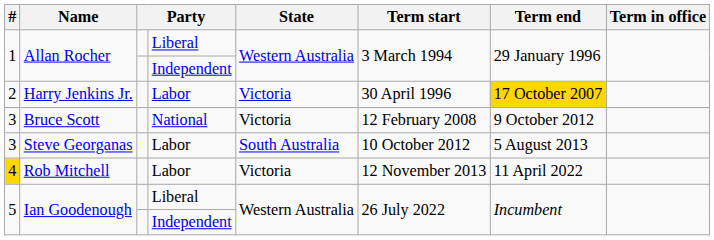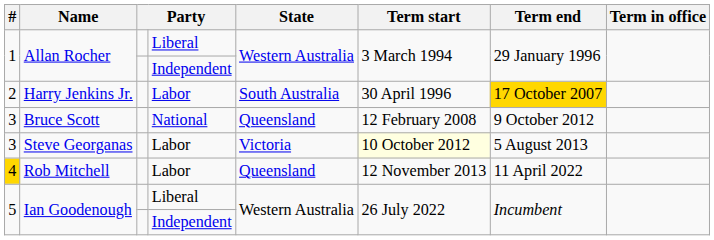 <table class="wikitable sortable">
 <tr>
 <th>#</th>
 <th>Name</th>
 <th colspan=2>Party</th>
 <th>State</th>
 <th>Term start</th>
 <th>Term end</th>
 <th>Term in office</th>
 </tr>
 <tr>
 <td rowspan=2 align=center>1</td>
 <td rowspan=2><a href='#'>Allan Rocher</a></td>
 <td> </td>
 <td><a href='#'>Liberal</a></td>
 <td rowspan=2><a href='#'>Western Australia</a></td>
 <td rowspan=2>3 March 1994</td>
 <td rowspan=2>29 January 1996</td>
 <td rowspan=2></td>
 </tr>
 <tr>
 <td> </td>
 <td><a href='#'>Independent</a></td>
 </tr>
 <tr>
 <td align=center>2</td>
 <td><a href='#'>Harry Jenkins Jr.</a></td>
 <td> </td>
 <td><a href='#'>Labor</a></td>
-<td><a href='#'>Victoria</a></td>
+<td><a href='#'>South Australia</a></td>
 <td>30 April 1996</td>
 <td style="background: gold;">17 October 2007</td>
 <td><strong></strong></td>
 </tr>
 <tr>
 <td align=center>3</td>
 <td><a href='#'>Bruce Scott</a></td>
 <td> </td>
 <td><a href='#'>National</a></td>
-<td>Victoria</td>
+<td><a href='#'>Queensland</a></td>
 <td>12 February 2008</td>
 <td>9 October 2012</td>
 <td></td>
 </tr>
 <tr>
 <td align=center>3</td>
 <td><a href='#'>Steve Georganas</a></td>
 <td> </td>
 <td>Labor</td>
-<td><a href='#'>South Australia</a></td>
-<td>10 October 2012</td>
+<td><a href='#'>Victoria</a></td>
+<td style="background: lightyellow;">10 October 2012</td>
 <td>5 August 2013</td>
 <td></td>
 </tr>
 <tr>
 <td align=center style="background: gold;">4</td>
 <td><a href='#'>Rob Mitchell</a></td>
 <td> </td>
 <td>Labor</td>
-<td>Victoria</td>
+<td><a href='#'>Queensland</a></td>
 <td>12 November 2013</td>
 <td>11 April 2022</td>
 <td></td>
 </tr>
 <tr>
 <td align=center rowspan=2>5</td>
 <td rowspan=2><a href='#'>Ian Goodenough</a></td>
 <td> </td>
 <td>Liberal</td>
 <td rowspan=2>Western Australia</td>
 <td rowspan=2>26 July 2022</td>
 <td rowspan=2><em>Incumbent</em></td>
 <td rowspan=2></td>
 </tr>
 <tr>
 <td> </td>
 <td><a href='#'>Independent</a></td>
 </tr>
 </table>
